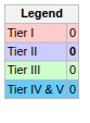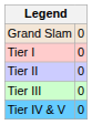 <table class="wikitable sortable mw-collapsible mw-collapsed">
 <tr>
 <th colspan=2>Legend</th>
+</tr>
+<tr bgcolor="#f3e6d7">
+<td>Grand Slam</td>
+<td align="center">0</td>
 </tr>
 <tr bgcolor="#ffcccc">
 <td>Tier I</td>
 <td align="center">0</td>
 </tr>
 <tr bgcolor="#ccccff">
 <td>Tier II</td>
-<td align="center"><strong>0</strong></td>
+<td align="center">0</td>
 </tr>
 <tr bgcolor="#CCFFCC">
 <td>Tier III</td>
 <td align="center">0</td>
 </tr>
 <tr bgcolor="#66CCFF">
 <td>Tier IV & V</td>
 <td align="center">0</td>
 </tr>
 </table>
